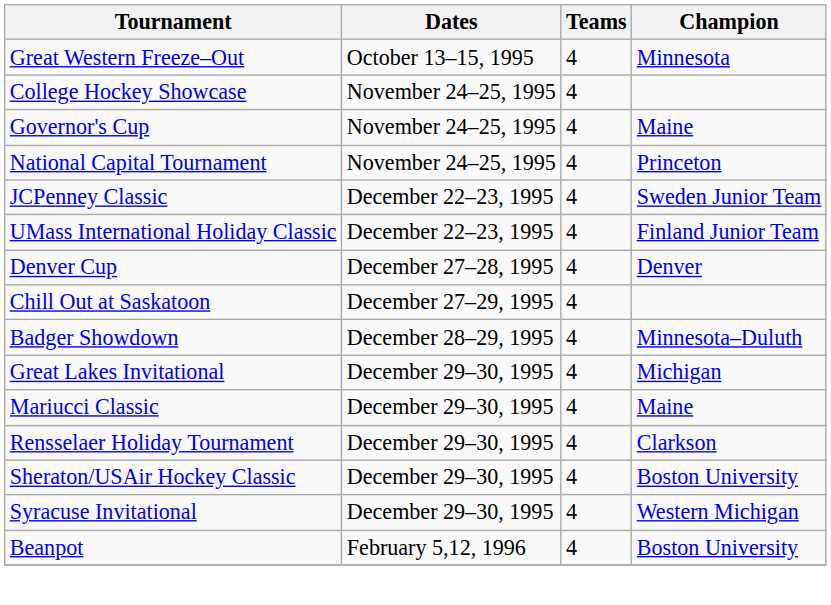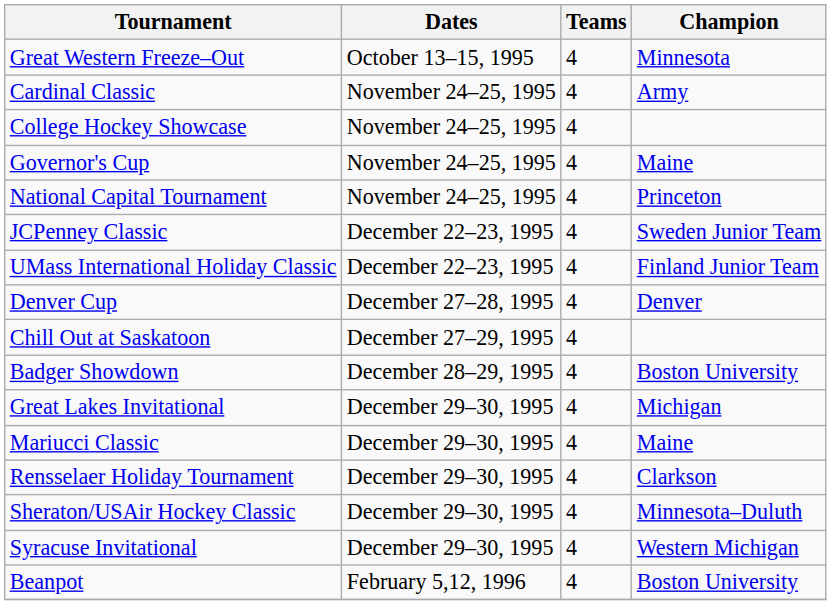 <table class="wikitable">
 <tr>
 <th>Tournament</th>
 <th>Dates</th>
 <th>Teams</th>
 <th>Champion</th>
 </tr>
 <tr>
 <td><a href='#'>Great Western Freeze–Out</a></td>
 <td>October 13–15, 1995</td>
 <td>4</td>
 <td><a href='#'>Minnesota</a></td>
+</tr>
+<tr>
+<td><a href='#'>Cardinal Classic</a></td>
+<td>November 24–25, 1995</td>
+<td>4</td>
+<td><a href='#'>Army</a></td>
 </tr>
 <tr>
 <td><a href='#'>College Hockey Showcase</a></td>
 <td>November 24–25, 1995</td>
 <td>4</td>
 <td></td>
 </tr>
 <tr>
 <td><a href='#'>Governor's Cup</a></td>
 <td>November 24–25, 1995</td>
 <td>4</td>
 <td><a href='#'>Maine</a></td>
 </tr>
 <tr>
 <td><a href='#'>National Capital Tournament</a></td>
 <td>November 24–25, 1995</td>
 <td>4</td>
 <td><a href='#'>Princeton</a></td>
 </tr>
 <tr>
 <td><a href='#'>JCPenney Classic</a></td>
 <td>December 22–23, 1995</td>
 <td>4</td>
 <td><a href='#'>Sweden Junior Team</a></td>
 </tr>
 <tr>
 <td><a href='#'>UMass International Holiday Classic</a></td>
 <td>December 22–23, 1995</td>
 <td>4</td>
 <td><a href='#'>Finland Junior Team</a></td>
 </tr>
 <tr>
 <td><a href='#'>Denver Cup</a></td>
 <td>December 27–28, 1995</td>
 <td>4</td>
 <td><a href='#'>Denver</a></td>
 </tr>
 <tr>
 <td><a href='#'>Chill Out at Saskatoon</a></td>
 <td>December 27–29, 1995</td>
 <td>4</td>
 <td></td>
 </tr>
 <tr>
 <td><a href='#'>Badger Showdown</a></td>
 <td>December 28–29, 1995</td>
 <td>4</td>
-<td><a href='#'>Minnesota–Duluth</a></td>
+<td><a href='#'>Boston University</a></td>
 </tr>
 <tr>
 <td><a href='#'>Great Lakes Invitational</a></td>
 <td>December 29–30, 1995</td>
 <td>4</td>
 <td><a href='#'>Michigan</a></td>
 </tr>
 <tr>
 <td><a href='#'>Mariucci Classic</a></td>
 <td>December 29–30, 1995</td>
 <td>4</td>
 <td><a href='#'>Maine</a></td>
 </tr>
 <tr>
 <td><a href='#'>Rensselaer Holiday Tournament</a></td>
 <td>December 29–30, 1995</td>
 <td>4</td>
 <td><a href='#'>Clarkson</a></td>
 </tr>
 <tr>
 <td><a href='#'>Sheraton/USAir Hockey Classic</a></td>
 <td>December 29–30, 1995</td>
 <td>4</td>
-<td><a href='#'>Boston University</a></td>
+<td><a href='#'>Minnesota–Duluth</a></td>
 </tr>
 <tr>
 <td><a href='#'>Syracuse Invitational</a></td>
 <td>December 29–30, 1995</td>
 <td>4</td>
 <td><a href='#'>Western Michigan</a></td>
 </tr>
 <tr>
 <td><a href='#'>Beanpot</a></td>
 <td>February 5,12, 1996</td>
 <td>4</td>
 <td><a href='#'>Boston University</a></td>
 </tr>
 <tr>
 </tr>
 </table>
